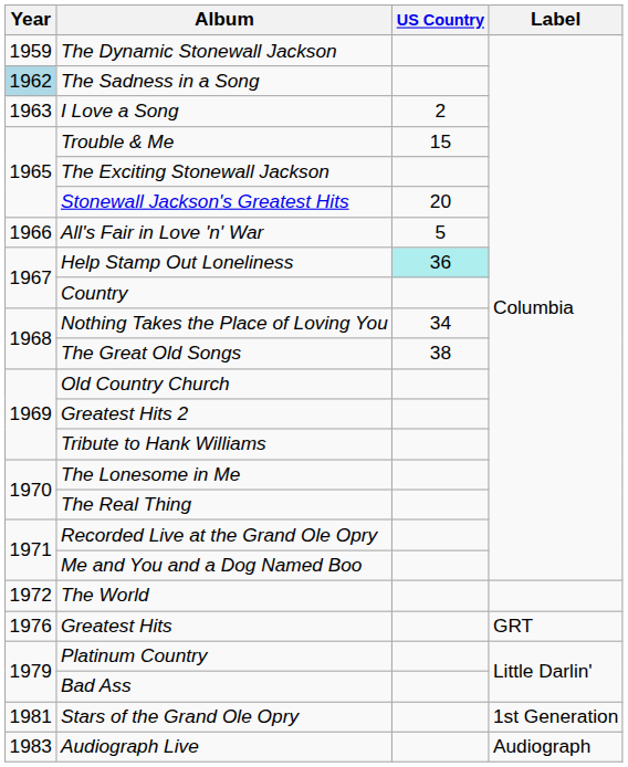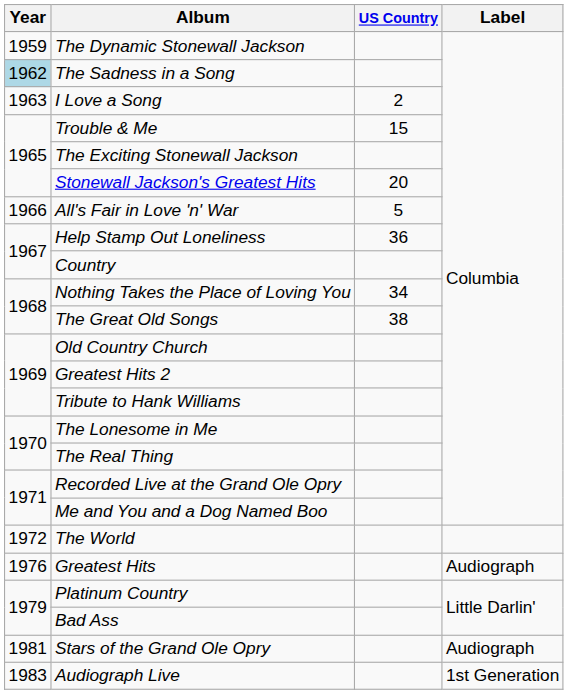 <table class="wikitable">
 <tr>
 <th>Year</th>
 <th>Album</th>
 <th><small><a href='#'>US Country</a></small></th>
 <th>Label</th>
 </tr>
 <tr>
 <td>1959</td>
 <td><em>The Dynamic Stonewall Jackson</em></td>
 <td></td>
 <td rowspan="18">Columbia</td>
 </tr>
 <tr>
 <td style="background: lightblue;">1962</td>
 <td><em>The Sadness in a Song</em></td>
 <td></td>
 </tr>
 <tr>
 <td>1963</td>
 <td><em>I Love a Song</em></td>
 <td align="center">2</td>
 </tr>
 <tr>
 <td rowspan="3">1965</td>
 <td><em>Trouble & Me</em></td>
 <td align="center">15</td>
 </tr>
 <tr>
 <td><em>The Exciting Stonewall Jackson</em></td>
 <td></td>
 </tr>
 <tr>
 <td><em><a href='#'>Stonewall Jackson's Greatest Hits</a></em></td>
 <td align="center">20</td>
 </tr>
 <tr>
 <td>1966</td>
 <td><em>All's Fair in Love 'n' War</em></td>
 <td align="center">5</td>
 </tr>
 <tr>
 <td rowspan="2">1967</td>
 <td><em>Help Stamp Out Loneliness</em></td>
-<td align="center" style="background: paleturquoise;">36</td>
+<td align="center">36</td>
 </tr>
 <tr>
 <td><em>Country</em></td>
 <td></td>
 </tr>
 <tr>
 <td rowspan="2">1968</td>
 <td><em>Nothing Takes the Place of Loving You</em></td>
 <td align="center">34</td>
 </tr>
 <tr>
 <td><em>The Great Old Songs</em></td>
 <td align="center">38</td>
 </tr>
 <tr>
 <td rowspan="3">1969</td>
 <td><em>Old Country Church</em></td>
 <td></td>
 </tr>
 <tr>
 <td><em>Greatest Hits 2</em></td>
 <td></td>
 </tr>
 <tr>
 <td><em>Tribute to Hank Williams</em></td>
 <td></td>
 </tr>
 <tr>
 <td rowspan="2">1970</td>
 <td><em>The Lonesome in Me</em></td>
 <td></td>
 </tr>
 <tr>
 <td><em>The Real Thing</em></td>
 <td></td>
 </tr>
 <tr>
 <td rowspan="2">1971</td>
 <td><em>Recorded Live at the Grand Ole Opry</em></td>
 <td></td>
 </tr>
 <tr>
 <td><em>Me and You and a Dog Named Boo</em></td>
 <td></td>
 </tr>
 <tr>
 <td>1972</td>
 <td><em>The World</em></td>
 <td></td>
 </tr>
 <tr>
 <td>1976</td>
 <td><em>Greatest Hits</em></td>
 <td></td>
-<td>GRT</td>
+<td>Audiograph</td>
 </tr>
 <tr>
 <td rowspan="2">1979</td>
 <td><em>Platinum Country</em></td>
 <td></td>
 <td rowspan="2">Little Darlin'</td>
 </tr>
 <tr>
 <td><em>Bad Ass</em></td>
 <td></td>
 </tr>
 <tr>
 <td>1981</td>
 <td><em>Stars of the Grand Ole Opry</em></td>
 <td></td>
-<td>1st Generation</td>
+<td>Audiograph</td>
 </tr>
 <tr>
 <td>1983</td>
 <td><em>Audiograph Live</em></td>
 <td></td>
-<td>Audiograph</td>
+<td>1st Generation</td>
 </tr>
 </table>
